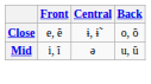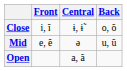 <table class="wikitable" style="text-align:center">
 <tr>
 <th></th>
 <th><a href='#'>Front</a></th>
 <th><a href='#'>Central</a></th>
 <th><a href='#'>Back</a></th>
 </tr>
 <tr>
 <th><a href='#'>Close</a></th>
-<td>e, ẽ</td>
+<td>i, ĩ</td>
 <td>ɨ, ɨ̃</td>
 <td>o, õ</td>
 </tr>
 <tr>
 <th><a href='#'>Mid</a></th>
-<td>i, ĩ</td>
+<td>e, ẽ</td>
 <td>ə</td>
 <td>u, ũ</td>
 </tr>
+<tr>
+<th><a href='#'>Open</a></th>
+<td></td>
+<td>a, ã</td>
+<td></td>
+</tr>
 </table>
